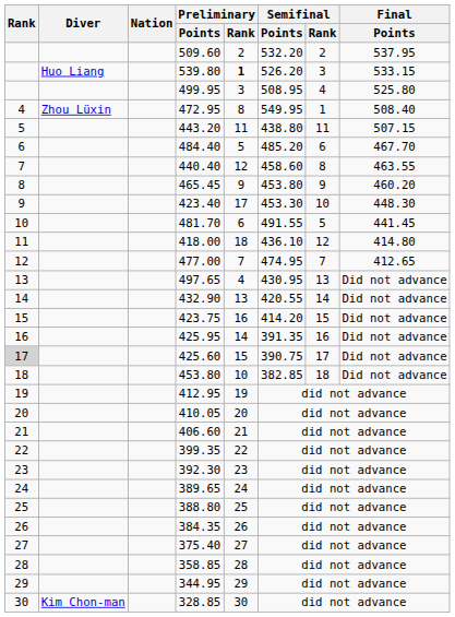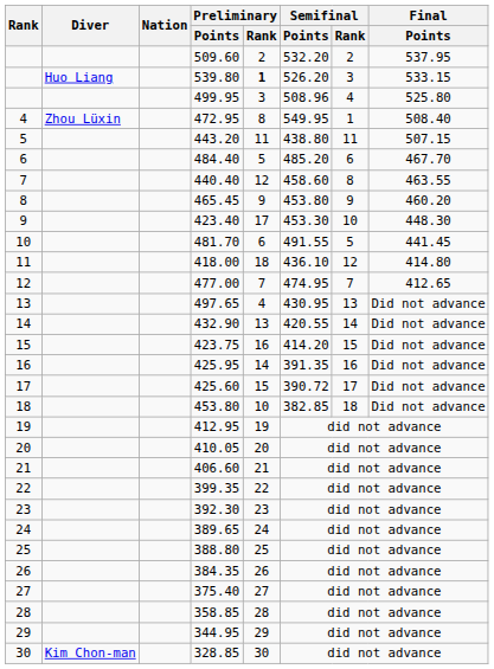 <table class="wikitable sortable" style="text-align:center">
 <tr>
 <th rowspan="2">Rank</th>
 <th rowspan="2">Diver</th>
 <th rowspan="2">Nation</th>
 <th colspan="2">Preliminary</th>
 <th colspan="2">Semifinal</th>
 <th>Final</th>
 </tr>
 <tr>
 <th>Points</th>
 <th>Rank</th>
 <th>Points</th>
 <th>Rank</th>
 <th>Points</th>
 </tr>
 <tr>
 <td></td>
 <td align=left></td>
 <td align=left></td>
 <td>509.60</td>
 <td>2</td>
 <td>532.20</td>
 <td>2</td>
 <td>537.95</td>
 </tr>
 <tr>
 <td></td>
 <td align=left><a href='#'>Huo Liang</a></td>
 <td align=left></td>
 <td>539.80</td>
 <td><strong>1</strong></td>
 <td>526.20</td>
 <td>3</td>
 <td>533.15</td>
 </tr>
 <tr>
 <td></td>
 <td align=left></td>
 <td align=left></td>
 <td>499.95</td>
 <td>3</td>
-<td>508.95</td>
+<td>508.96</td>
 <td>4</td>
 <td>525.80</td>
 </tr>
 <tr>
 <td>4</td>
 <td align=left><a href='#'>Zhou Lüxin</a></td>
 <td align=left></td>
 <td>472.95</td>
 <td>8</td>
 <td>549.95</td>
 <td>1</td>
 <td>508.40</td>
 </tr>
 <tr>
 <td>5</td>
 <td align=left></td>
 <td align=left></td>
 <td>443.20</td>
 <td>11</td>
 <td>438.80</td>
 <td>11</td>
 <td>507.15</td>
 </tr>
 <tr>
 <td>6</td>
 <td align=left></td>
 <td align=left></td>
 <td>484.40</td>
 <td>5</td>
 <td>485.20</td>
 <td>6</td>
 <td>467.70</td>
 </tr>
 <tr>
 <td>7</td>
 <td align=left></td>
 <td align=left></td>
 <td>440.40</td>
 <td>12</td>
 <td>458.60</td>
 <td>8</td>
 <td>463.55</td>
 </tr>
 <tr>
 <td>8</td>
 <td align=left></td>
 <td align=left></td>
 <td>465.45</td>
 <td>9</td>
 <td>453.80</td>
 <td>9</td>
 <td>460.20</td>
 </tr>
 <tr>
 <td>9</td>
 <td align=left></td>
 <td align=left></td>
 <td>423.40</td>
 <td>17</td>
 <td>453.30</td>
 <td>10</td>
 <td>448.30</td>
 </tr>
 <tr>
 <td>10</td>
 <td align=left></td>
 <td align=left></td>
 <td>481.70</td>
 <td>6</td>
 <td>491.55</td>
 <td>5</td>
 <td>441.45</td>
 </tr>
 <tr>
 <td>11</td>
 <td align=left></td>
 <td align=left></td>
 <td>418.00</td>
 <td>18</td>
 <td>436.10</td>
 <td>12</td>
 <td>414.80</td>
 </tr>
 <tr>
 <td>12</td>
 <td align=left></td>
 <td align=left></td>
 <td>477.00</td>
 <td>7</td>
 <td>474.95</td>
 <td>7</td>
 <td>412.65</td>
 </tr>
 <tr>
 <td>13</td>
 <td align=left></td>
 <td align=left></td>
 <td>497.65</td>
 <td>4</td>
 <td>430.95</td>
 <td>13</td>
 <td>Did not advance</td>
 </tr>
 <tr>
 <td>14</td>
 <td align=left></td>
 <td align=left></td>
 <td>432.90</td>
 <td>13</td>
 <td>420.55</td>
 <td>14</td>
 <td>Did not advance</td>
 </tr>
 <tr>
 <td>15</td>
 <td align=left></td>
 <td align=left></td>
 <td>423.75</td>
 <td>16</td>
 <td>414.20</td>
 <td>15</td>
 <td>Did not advance</td>
 </tr>
 <tr>
 <td>16</td>
 <td align=left></td>
 <td align=left></td>
 <td>425.95</td>
 <td>14</td>
 <td>391.35</td>
 <td>16</td>
 <td>Did not advance</td>
 </tr>
 <tr>
-<td style="background: lightgrey;">17</td>
+<td>17</td>
 <td align=left></td>
 <td align=left></td>
 <td>425.60</td>
 <td>15</td>
-<td>390.75</td>
+<td>390.72</td>
 <td>17</td>
 <td>Did not advance</td>
 </tr>
 <tr>
 <td>18</td>
 <td align=left></td>
 <td align=left></td>
 <td>453.80</td>
 <td>10</td>
 <td>382.85</td>
 <td>18</td>
 <td>Did not advance</td>
 </tr>
 <tr>
 <td>19</td>
 <td align=left></td>
 <td align=left></td>
 <td>412.95</td>
 <td>19</td>
 <td colspan=3>did not advance</td>
 </tr>
 <tr>
 <td>20</td>
 <td align=left></td>
 <td align=left></td>
 <td>410.05</td>
 <td>20</td>
 <td colspan=3>did not advance</td>
 </tr>
 <tr>
 <td>21</td>
 <td align=left></td>
 <td align=left></td>
 <td>406.60</td>
 <td>21</td>
 <td colspan=3>did not advance</td>
 </tr>
 <tr>
 <td>22</td>
 <td align=left></td>
 <td align=left></td>
 <td>399.35</td>
 <td>22</td>
 <td colspan=3>did not advance</td>
 </tr>
 <tr>
 <td>23</td>
 <td align=left></td>
 <td align=left></td>
 <td>392.30</td>
 <td>23</td>
 <td colspan=3>did not advance</td>
 </tr>
 <tr>
 <td>24</td>
 <td align=left></td>
 <td align=left></td>
 <td>389.65</td>
 <td>24</td>
 <td colspan=3>did not advance</td>
 </tr>
 <tr>
 <td>25</td>
 <td align=left></td>
 <td align=left></td>
 <td>388.80</td>
 <td>25</td>
 <td colspan=3>did not advance</td>
 </tr>
 <tr>
 <td>26</td>
 <td align=left></td>
 <td align=left></td>
 <td>384.35</td>
 <td>26</td>
 <td colspan=3>did not advance</td>
 </tr>
 <tr>
 <td>27</td>
 <td align=left></td>
 <td align=left></td>
 <td>375.40</td>
 <td>27</td>
 <td colspan=3>did not advance</td>
 </tr>
 <tr>
 <td>28</td>
 <td align=left></td>
 <td align=left></td>
 <td>358.85</td>
 <td>28</td>
 <td colspan=3>did not advance</td>
 </tr>
 <tr>
 <td>29</td>
 <td align=left></td>
 <td align=left></td>
 <td>344.95</td>
 <td>29</td>
 <td colspan=3>did not advance</td>
 </tr>
 <tr>
 <td>30</td>
 <td align=left><a href='#'>Kim Chon-man</a></td>
 <td align=left></td>
 <td>328.85</td>
 <td>30</td>
 <td colspan=3>did not advance</td>
 </tr>
 </table>
